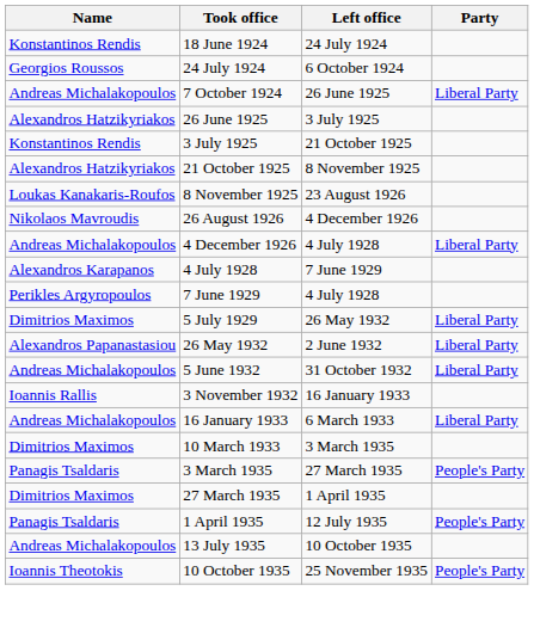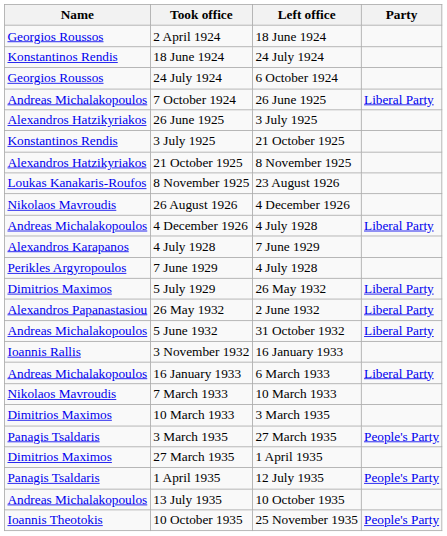 <table class="wikitable">
 <tr>
 <th>Name</th>
 <th>Took office</th>
 <th>Left office</th>
 <th>Party</th>
+</tr>
+<tr>
+<td><a href='#'>Georgios Roussos</a></td>
+<td>2 April 1924</td>
+<td>18 June 1924</td>
+<td></td>
 </tr>
 <tr>
 <td><a href='#'>Konstantinos Rendis</a></td>
 <td>18 June 1924</td>
 <td>24 July 1924</td>
 <td></td>
 </tr>
 <tr>
 <td><a href='#'>Georgios Roussos</a></td>
 <td>24 July 1924</td>
 <td>6 October 1924</td>
 <td></td>
 </tr>
 <tr>
 <td><a href='#'>Andreas Michalakopoulos</a></td>
 <td>7 October 1924</td>
 <td>26 June 1925</td>
 <td><a href='#'>Liberal Party</a></td>
 </tr>
 <tr>
 <td><a href='#'>Alexandros Hatzikyriakos</a></td>
 <td>26 June 1925</td>
 <td>3 July 1925</td>
 <td></td>
 </tr>
 <tr>
 <td><a href='#'>Konstantinos Rendis</a></td>
 <td>3 July 1925</td>
 <td>21 October 1925</td>
 <td></td>
 </tr>
 <tr>
 <td><a href='#'>Alexandros Hatzikyriakos</a></td>
 <td>21 October 1925</td>
 <td>8 November 1925</td>
 <td></td>
 </tr>
 <tr>
 <td><a href='#'>Loukas Kanakaris-Roufos</a></td>
 <td>8 November 1925</td>
 <td>23 August 1926</td>
 <td></td>
 </tr>
 <tr>
 <td><a href='#'>Nikolaos Mavroudis</a></td>
 <td>26 August 1926</td>
 <td>4 December 1926</td>
 <td></td>
 </tr>
 <tr>
 <td><a href='#'>Andreas Michalakopoulos</a></td>
 <td>4 December 1926</td>
 <td>4 July 1928</td>
 <td><a href='#'>Liberal Party</a></td>
 </tr>
 <tr>
 <td><a href='#'>Alexandros Karapanos</a></td>
 <td>4 July 1928</td>
 <td>7 June 1929</td>
 <td></td>
 </tr>
 <tr>
 <td><a href='#'>Perikles Argyropoulos</a></td>
 <td>7 June 1929</td>
 <td>4 July 1928</td>
 <td></td>
 </tr>
 <tr>
 <td><a href='#'>Dimitrios Maximos</a></td>
 <td>5 July 1929</td>
 <td>26 May 1932</td>
 <td><a href='#'>Liberal Party</a></td>
 </tr>
 <tr>
 <td><a href='#'>Alexandros Papanastasiou</a></td>
 <td>26 May 1932</td>
 <td>2 June 1932</td>
 <td><a href='#'>Liberal Party</a></td>
 </tr>
 <tr>
 <td><a href='#'>Andreas Michalakopoulos</a></td>
 <td>5 June 1932</td>
 <td>31 October 1932</td>
 <td><a href='#'>Liberal Party</a></td>
 </tr>
 <tr>
 <td><a href='#'>Ioannis Rallis</a></td>
 <td>3 November 1932</td>
 <td>16 January 1933</td>
 <td></td>
 </tr>
 <tr>
 <td><a href='#'>Andreas Michalakopoulos</a></td>
 <td>16 January 1933</td>
 <td>6 March 1933</td>
 <td><a href='#'>Liberal Party</a></td>
 </tr>
 <tr>
+<td><a href='#'>Nikolaos Mavroudis</a></td>
+<td>7 March 1933</td>
+<td>10 March 1933</td>
+<td></td>
+</tr>
+<tr>
 <td><a href='#'>Dimitrios Maximos</a></td>
 <td>10 March 1933</td>
 <td>3 March 1935</td>
 <td></td>
 </tr>
 <tr>
 <td><a href='#'>Panagis Tsaldaris</a></td>
 <td>3 March 1935</td>
 <td>27 March 1935</td>
 <td><a href='#'>People's Party</a></td>
 </tr>
 <tr>
 <td><a href='#'>Dimitrios Maximos</a></td>
 <td>27 March 1935</td>
 <td>1 April 1935</td>
 <td></td>
 </tr>
 <tr>
 <td><a href='#'>Panagis Tsaldaris</a></td>
 <td>1 April 1935</td>
 <td>12 July 1935</td>
 <td><a href='#'>People's Party</a></td>
 </tr>
 <tr>
 <td><a href='#'>Andreas Michalakopoulos</a></td>
 <td>13 July 1935</td>
 <td>10 October 1935</td>
 <td></td>
 </tr>
 <tr>
 <td><a href='#'>Ioannis Theotokis</a></td>
 <td>10 October 1935</td>
 <td>25 November 1935</td>
 <td><a href='#'>People's Party</a></td>
 </tr>
 </table>
